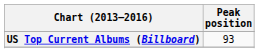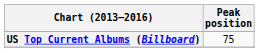 <table class="wikitable sortable plainrowheaders" style="text-align:center">
 <tr>
 <th scope="col">Chart (2013–2016)</th>
 <th scope="col">Peak<br> position</th>
 </tr>
 <tr>
 </tr>
 <tr>
 </tr>
 <tr>
 </tr>
 <tr>
 <th scope="row">US <a href='#'>Top Current Albums</a> (<a href='#'><em>Billboard</em></a>)</th>
-<td>93</td>
+<td>75</td>
 </tr>
 <tr>
 </tr>
 <tr>
 </tr>
 </table>
